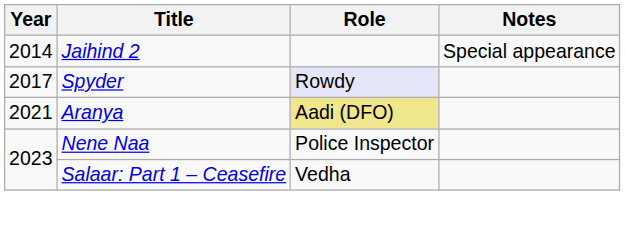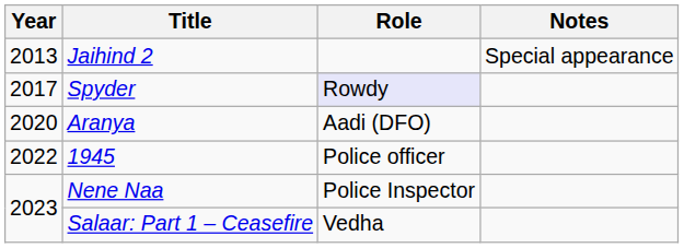 <table class="wikitable">
 <tr>
 <th>Year</th>
 <th>Title</th>
 <th>Role</th>
 <th>Notes</th>
 </tr>
 <tr>
-<td>2014</td>
+<td>2013</td>
 <td><em><a href='#'>Jaihind 2</a></em></td>
 <td></td>
 <td>Special appearance</td>
 </tr>
 <tr>
 <td>2017</td>
 <td><em><a href='#'>Spyder</a></em></td>
 <td style="background: lavender;">Rowdy</td>
 <td></td>
 </tr>
 <tr>
-<td>2021</td>
+<td>2020</td>
 <td><em><a href='#'>Aranya</a></em></td>
-<td style="background: khaki;">Aadi (DFO)</td>
+<td>Aadi (DFO)</td>
+<td></td>
+</tr>
+<tr>
+<td>2022</td>
+<td><em><a href='#'>1945</a></em></td>
+<td>Police officer</td>
 <td></td>
 </tr>
 <tr>
 <td rowspan="2">2023</td>
 <td><em><a href='#'>Nene Naa</a></em></td>
 <td>Police Inspector</td>
 <td></td>
 </tr>
 <tr>
 <td><em><a href='#'>Salaar: Part 1 – Ceasefire</a></em></td>
 <td>Vedha</td>
 <td></td>
 </tr>
 </table>
